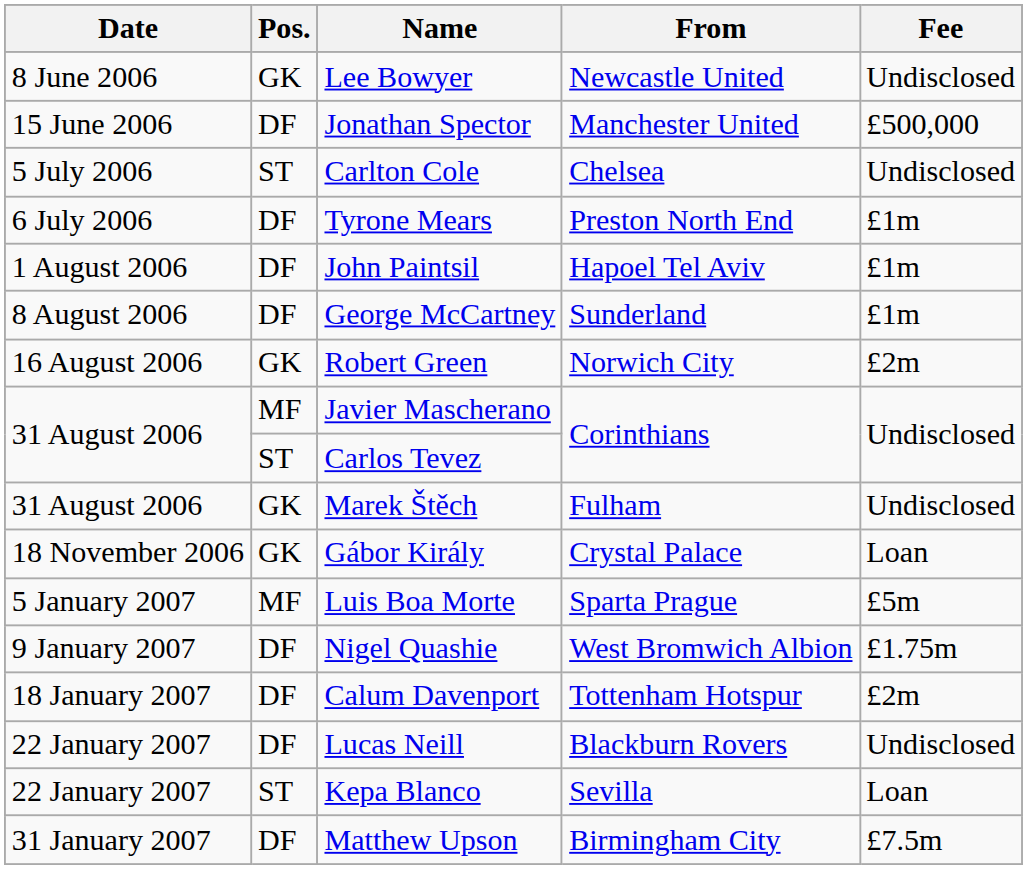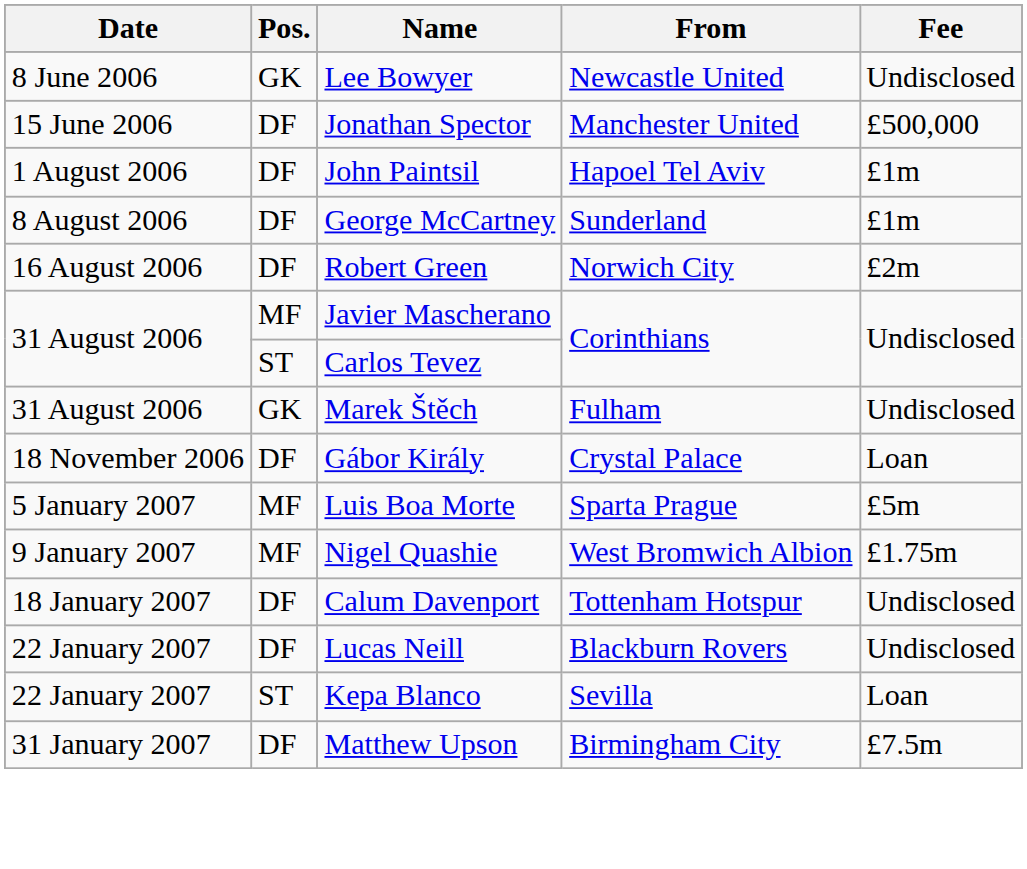 <table class="wikitable">
 <tr>
 <th>Date</th>
 <th>Pos.</th>
 <th>Name</th>
 <th>From</th>
 <th>Fee</th>
 </tr>
 <tr>
 <td>8 June 2006</td>
 <td>GK</td>
 <td> <a href='#'>Lee Bowyer</a></td>
 <td> <a href='#'>Newcastle United</a></td>
 <td>Undisclosed</td>
 </tr>
 <tr>
 <td>15 June 2006</td>
 <td>DF</td>
 <td> <a href='#'>Jonathan Spector</a></td>
 <td> <a href='#'>Manchester United</a></td>
 <td>£500,000</td>
 </tr>
 <tr>
-<td>5 July 2006</td>
-<td>ST</td>
-<td> <a href='#'>Carlton Cole</a></td>
-<td> <a href='#'>Chelsea</a></td>
-<td>Undisclosed</td>
-</tr>
-<tr>
-<td>6 July 2006</td>
-<td>DF</td>
-<td> <a href='#'>Tyrone Mears</a></td>
-<td> <a href='#'>Preston North End</a></td>
-<td>£1m</td>
-</tr>
-<tr>
 <td>1 August 2006</td>
 <td>DF</td>
 <td> <a href='#'>John Paintsil</a></td>
 <td> <a href='#'>Hapoel Tel Aviv</a></td>
 <td>£1m</td>
 </tr>
 <tr>
 <td>8 August 2006</td>
 <td>DF</td>
 <td> <a href='#'>George McCartney</a></td>
 <td> <a href='#'>Sunderland</a></td>
 <td>£1m</td>
 </tr>
 <tr>
 <td>16 August 2006</td>
-<td>GK</td>
+<td>DF</td>
 <td> <a href='#'>Robert Green</a></td>
 <td> <a href='#'>Norwich City</a></td>
 <td>£2m</td>
 </tr>
 <tr>
 <td rowspan=2>31 August 2006</td>
 <td>MF</td>
 <td> <a href='#'>Javier Mascherano</a></td>
 <td rowspan=2> <a href='#'>Corinthians</a></td>
 <td rowspan=2>Undisclosed</td>
 </tr>
 <tr>
 <td>ST</td>
 <td> <a href='#'>Carlos Tevez</a></td>
 </tr>
 <tr>
 <td>31 August 2006</td>
 <td>GK</td>
 <td> <a href='#'>Marek Štěch</a></td>
 <td> <a href='#'>Fulham</a></td>
 <td>Undisclosed</td>
 </tr>
 <tr>
 <td>18 November 2006</td>
-<td>GK</td>
+<td>DF</td>
 <td> <a href='#'>Gábor Király</a></td>
 <td> <a href='#'>Crystal Palace</a></td>
 <td>Loan</td>
 </tr>
 <tr>
 <td>5 January 2007</td>
 <td>MF</td>
 <td> <a href='#'>Luis Boa Morte</a></td>
 <td> <a href='#'>Sparta Prague</a></td>
 <td>£5m</td>
 </tr>
 <tr>
 <td>9 January 2007</td>
-<td>DF</td>
+<td>MF</td>
 <td> <a href='#'>Nigel Quashie</a></td>
 <td> <a href='#'>West Bromwich Albion</a></td>
 <td>£1.75m</td>
 </tr>
 <tr>
 <td>18 January 2007</td>
 <td>DF</td>
 <td> <a href='#'>Calum Davenport</a></td>
 <td> <a href='#'>Tottenham Hotspur</a></td>
-<td>£2m</td>
+<td>Undisclosed</td>
 </tr>
 <tr>
 <td>22 January 2007</td>
 <td>DF</td>
 <td> <a href='#'>Lucas Neill</a></td>
 <td> <a href='#'>Blackburn Rovers</a></td>
 <td>Undisclosed</td>
 </tr>
 <tr>
 <td>22 January 2007</td>
 <td>ST</td>
 <td> <a href='#'>Kepa Blanco</a></td>
 <td> <a href='#'>Sevilla</a></td>
 <td>Loan</td>
 </tr>
 <tr>
 <td>31 January 2007</td>
 <td>DF</td>
 <td> <a href='#'>Matthew Upson</a></td>
 <td> <a href='#'>Birmingham City</a></td>
 <td>£7.5m</td>
 </tr>
 </table>
